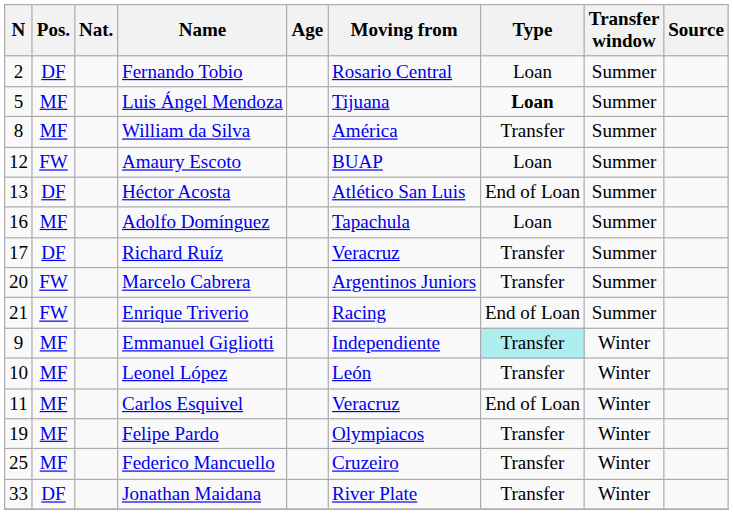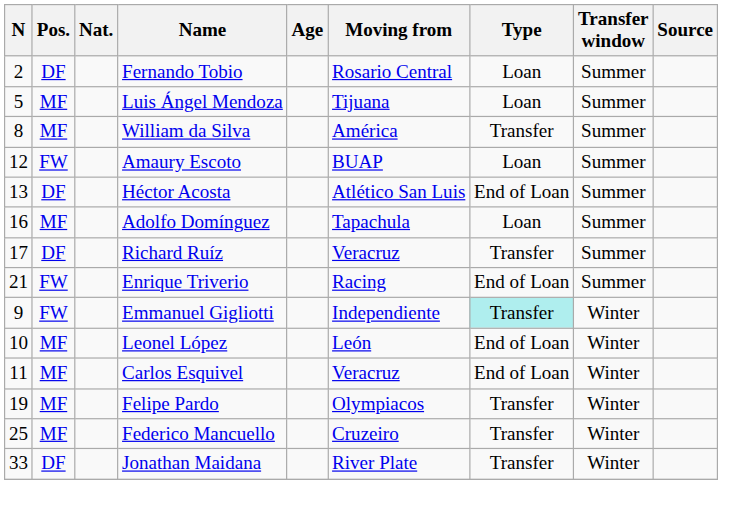 <table class="wikitable sortable" style="text-align:center">
 <tr>
 <th>N</th>
 <th>Pos.</th>
 <th>Nat.</th>
 <th>Name</th>
 <th>Age</th>
 <th>Moving from</th>
 <th>Type</th>
 <th>Transfer<br>window</th>
 <th>Source</th>
 </tr>
 <tr>
 <td>2</td>
 <td><a href='#'>DF</a></td>
 <td></td>
 <td align=left><a href='#'>Fernando Tobio</a></td>
 <td></td>
 <td align=left> <a href='#'>Rosario Central</a></td>
 <td>Loan</td>
 <td>Summer</td>
 <td></td>
 </tr>
 <tr>
 <td>5</td>
 <td><a href='#'>MF</a></td>
 <td></td>
 <td align=left><a href='#'>Luis Ángel Mendoza</a></td>
 <td></td>
 <td align=left><a href='#'>Tijuana</a></td>
-<td><strong>Loan</strong></td>
+<td>Loan</td>
 <td>Summer</td>
 <td></td>
 </tr>
 <tr>
 <td>8</td>
 <td><a href='#'>MF</a></td>
 <td></td>
 <td align=left><a href='#'>William da Silva</a></td>
 <td></td>
 <td align=left><a href='#'>América</a></td>
 <td>Transfer</td>
 <td>Summer</td>
 <td></td>
 </tr>
 <tr>
 <td>12</td>
 <td><a href='#'>FW</a></td>
 <td></td>
 <td align=left><a href='#'>Amaury Escoto</a></td>
 <td></td>
 <td align=left><a href='#'>BUAP</a></td>
 <td>Loan</td>
 <td>Summer</td>
 <td></td>
 </tr>
 <tr>
 <td>13</td>
 <td><a href='#'>DF</a></td>
 <td></td>
 <td align=left><a href='#'>Héctor Acosta</a></td>
 <td></td>
 <td align=left><a href='#'>Atlético San Luis</a></td>
 <td>End of Loan</td>
 <td>Summer</td>
 <td></td>
 </tr>
 <tr>
 <td>16</td>
 <td><a href='#'>MF</a></td>
 <td></td>
 <td align=left><a href='#'>Adolfo Domínguez</a></td>
 <td></td>
 <td align=left><a href='#'>Tapachula</a></td>
 <td>Loan</td>
 <td>Summer</td>
 <td></td>
 </tr>
 <tr>
 <td>17</td>
 <td><a href='#'>DF</a></td>
 <td></td>
 <td align=left><a href='#'>Richard Ruíz</a></td>
 <td></td>
 <td align=left><a href='#'>Veracruz</a></td>
 <td>Transfer</td>
 <td>Summer</td>
 <td></td>
 </tr>
 <tr>
-<td>20</td>
-<td><a href='#'>FW</a></td>
-<td></td>
-<td align=left><a href='#'>Marcelo Cabrera</a></td>
-<td></td>
-<td align=left> <a href='#'>Argentinos Juniors</a></td>
-<td>Transfer</td>
-<td>Summer</td>
-<td></td>
-</tr>
-<tr>
 <td>21</td>
 <td><a href='#'>FW</a></td>
 <td></td>
 <td align=left><a href='#'>Enrique Triverio</a></td>
 <td></td>
 <td align=left> <a href='#'>Racing</a></td>
 <td>End of Loan</td>
 <td>Summer</td>
 <td></td>
 </tr>
 <tr>
 <td>9</td>
-<td><a href='#'>MF</a></td>
+<td><a href='#'>FW</a></td>
 <td></td>
 <td align=left><a href='#'>Emmanuel Gigliotti</a></td>
 <td></td>
 <td align=left> <a href='#'>Independiente</a></td>
 <td style="background: paleturquoise;">Transfer</td>
 <td>Winter</td>
 <td></td>
 </tr>
 <tr>
 <td>10</td>
 <td><a href='#'>MF</a></td>
 <td></td>
 <td align=left><a href='#'>Leonel López</a></td>
 <td></td>
 <td align=left><a href='#'>León</a></td>
-<td>Transfer</td>
+<td>End of Loan</td>
 <td>Winter</td>
 <td></td>
 </tr>
 <tr>
 <td>11</td>
 <td><a href='#'>MF</a></td>
 <td></td>
 <td align=left><a href='#'>Carlos Esquivel</a></td>
 <td></td>
 <td align=left><a href='#'>Veracruz</a></td>
 <td>End of Loan</td>
 <td>Winter</td>
 <td></td>
 </tr>
 <tr>
 <td>19</td>
 <td><a href='#'>MF</a></td>
 <td></td>
 <td align=left><a href='#'>Felipe Pardo</a></td>
 <td></td>
 <td align=left> <a href='#'>Olympiacos</a></td>
 <td>Transfer</td>
 <td>Winter</td>
 <td></td>
 </tr>
 <tr>
 <td>25</td>
 <td><a href='#'>MF</a></td>
 <td></td>
 <td align=left><a href='#'>Federico Mancuello</a></td>
 <td></td>
 <td align=left> <a href='#'>Cruzeiro</a></td>
 <td>Transfer</td>
 <td>Winter</td>
 <td></td>
 </tr>
 <tr>
 <td>33</td>
 <td><a href='#'>DF</a></td>
 <td></td>
 <td align=left><a href='#'>Jonathan Maidana</a></td>
 <td></td>
 <td align=left> <a href='#'>River Plate</a></td>
 <td>Transfer</td>
 <td>Winter</td>
 <td></td>
 </tr>
 <tr>
 </tr>
 </table>
